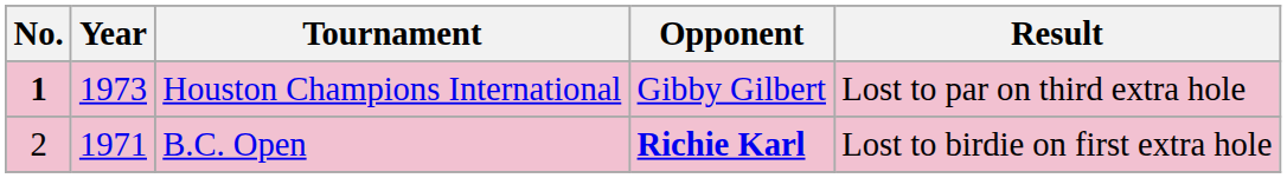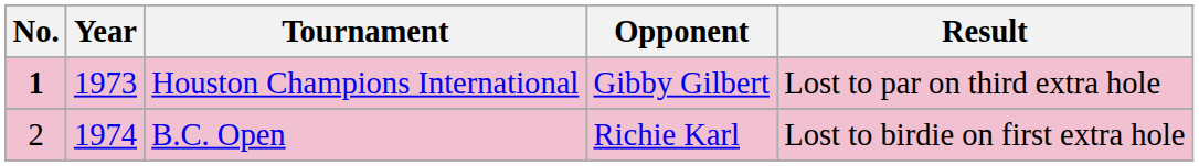 <table class="wikitable" style="font-size:95%;">
 <tr>
 <th>No.</th>
 <th>Year</th>
 <th>Tournament</th>
 <th>Opponent</th>
 <th>Result</th>
 </tr>
 <tr style="background:#F2C1D1;">
 <td align=center><strong>1</strong></td>
 <td><a href='#'>1973</a></td>
 <td><a href='#'>Houston Champions International</a></td>
 <td> <a href='#'>Gibby Gilbert</a></td>
 <td>Lost to par on third extra hole</td>
 </tr>
 <tr style="background:#F2C1D1;">
 <td align=center>2</td>
-<td><a href='#'>1971</a></td>
+<td><a href='#'>1974</a></td>
 <td><a href='#'>B.C. Open</a></td>
-<td><strong> <a href='#'>Richie Karl</a></strong></td>
+<td> <a href='#'>Richie Karl</a></td>
 <td>Lost to birdie on first extra hole</td>
 </tr>
 </table>
